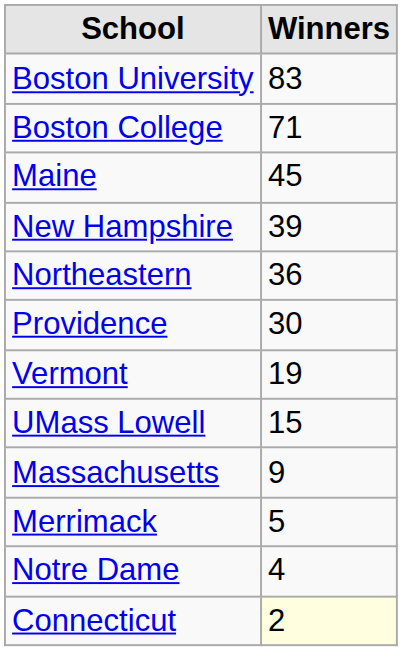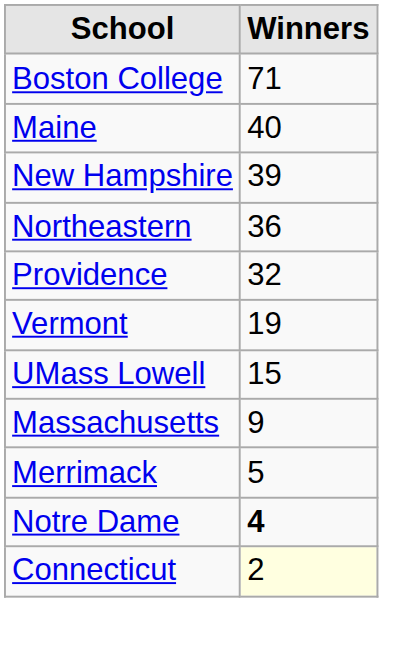 <table class="wikitable">
 <tr>
 <th style="background:#e5e5e5;">School</th>
 <th style="background:#e5e5e5;">Winners</th>
-</tr>
-<tr>
-<td><a href='#'>Boston University</a></td>
-<td>83</td>
 </tr>
 <tr>
 <td><a href='#'>Boston College</a></td>
 <td>71</td>
 </tr>
 <tr>
 <td><a href='#'>Maine</a></td>
-<td>45</td>
+<td>40</td>
 </tr>
 <tr>
 <td><a href='#'>New Hampshire</a></td>
 <td>39</td>
 </tr>
 <tr>
 <td><a href='#'>Northeastern</a></td>
 <td>36</td>
 </tr>
 <tr>
 <td><a href='#'>Providence</a></td>
-<td>30</td>
+<td>32</td>
 </tr>
 <tr>
 <td><a href='#'>Vermont</a></td>
 <td>19</td>
 </tr>
 <tr>
 <td><a href='#'>UMass Lowell</a></td>
 <td>15</td>
 </tr>
 <tr>
 <td><a href='#'>Massachusetts</a></td>
 <td>9</td>
 </tr>
 <tr>
 <td><a href='#'>Merrimack</a></td>
 <td>5</td>
 </tr>
 <tr>
 <td><a href='#'>Notre Dame</a></td>
-<td>4</td>
+<td><strong>4</strong></td>
 </tr>
 <tr>
 <td><a href='#'>Connecticut</a></td>
 <td style="background: lightyellow;">2</td>
 </tr>
 </table>
